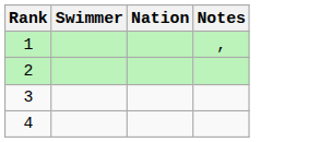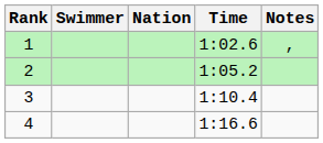 <table class="wikitable sortable" style="text-align:center">
 <tr>
 <th>Rank</th>
 <th>Swimmer</th>
 <th>Nation</th>
+<th>Time</th>
 <th>Notes</th>
 </tr>
 <tr bgcolor=bbf3bb>
 <td>1</td>
 <td align=left></td>
 <td align=left></td>
+<td>1:02.6</td>
 <td>, </td>
 </tr>
 <tr bgcolor=bbf3bb>
 <td>2</td>
 <td align=left></td>
 <td align=left></td>
+<td>1:05.2</td>
 <td></td>
 </tr>
 <tr>
 <td>3</td>
 <td align=left></td>
 <td align=left></td>
+<td>1:10.4</td>
 <td></td>
 </tr>
 <tr>
 <td>4</td>
 <td align=left></td>
 <td align=left></td>
+<td>1:16.6</td>
 <td></td>
 </tr>
 </table>
